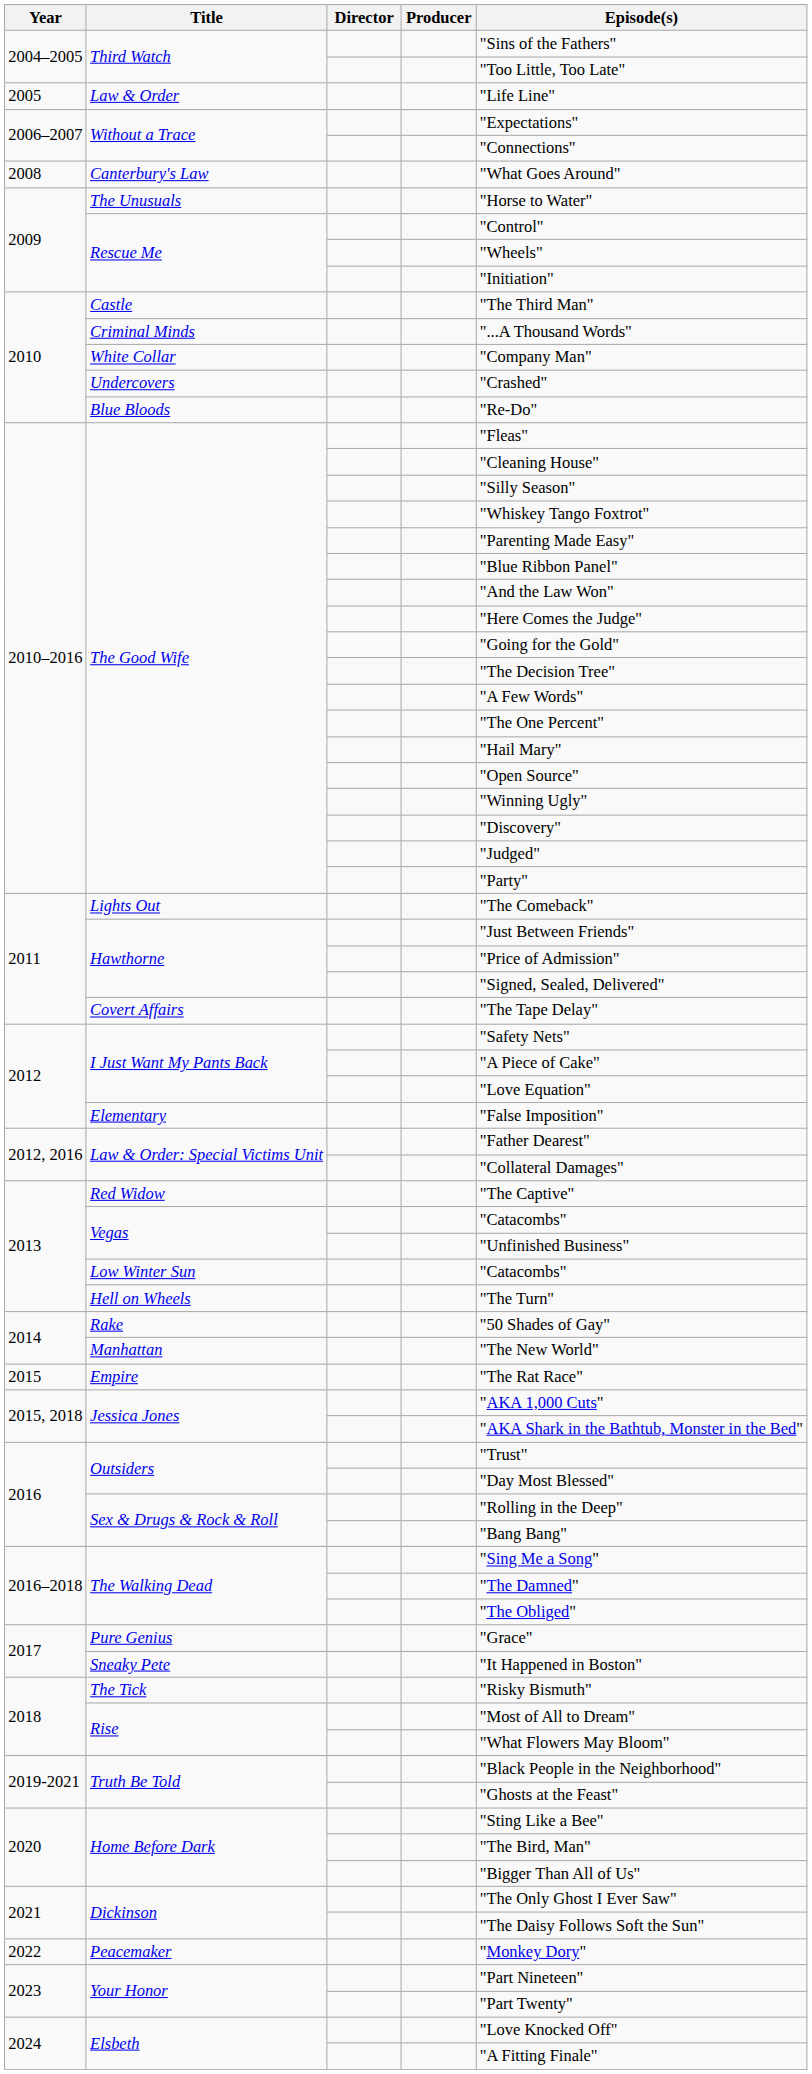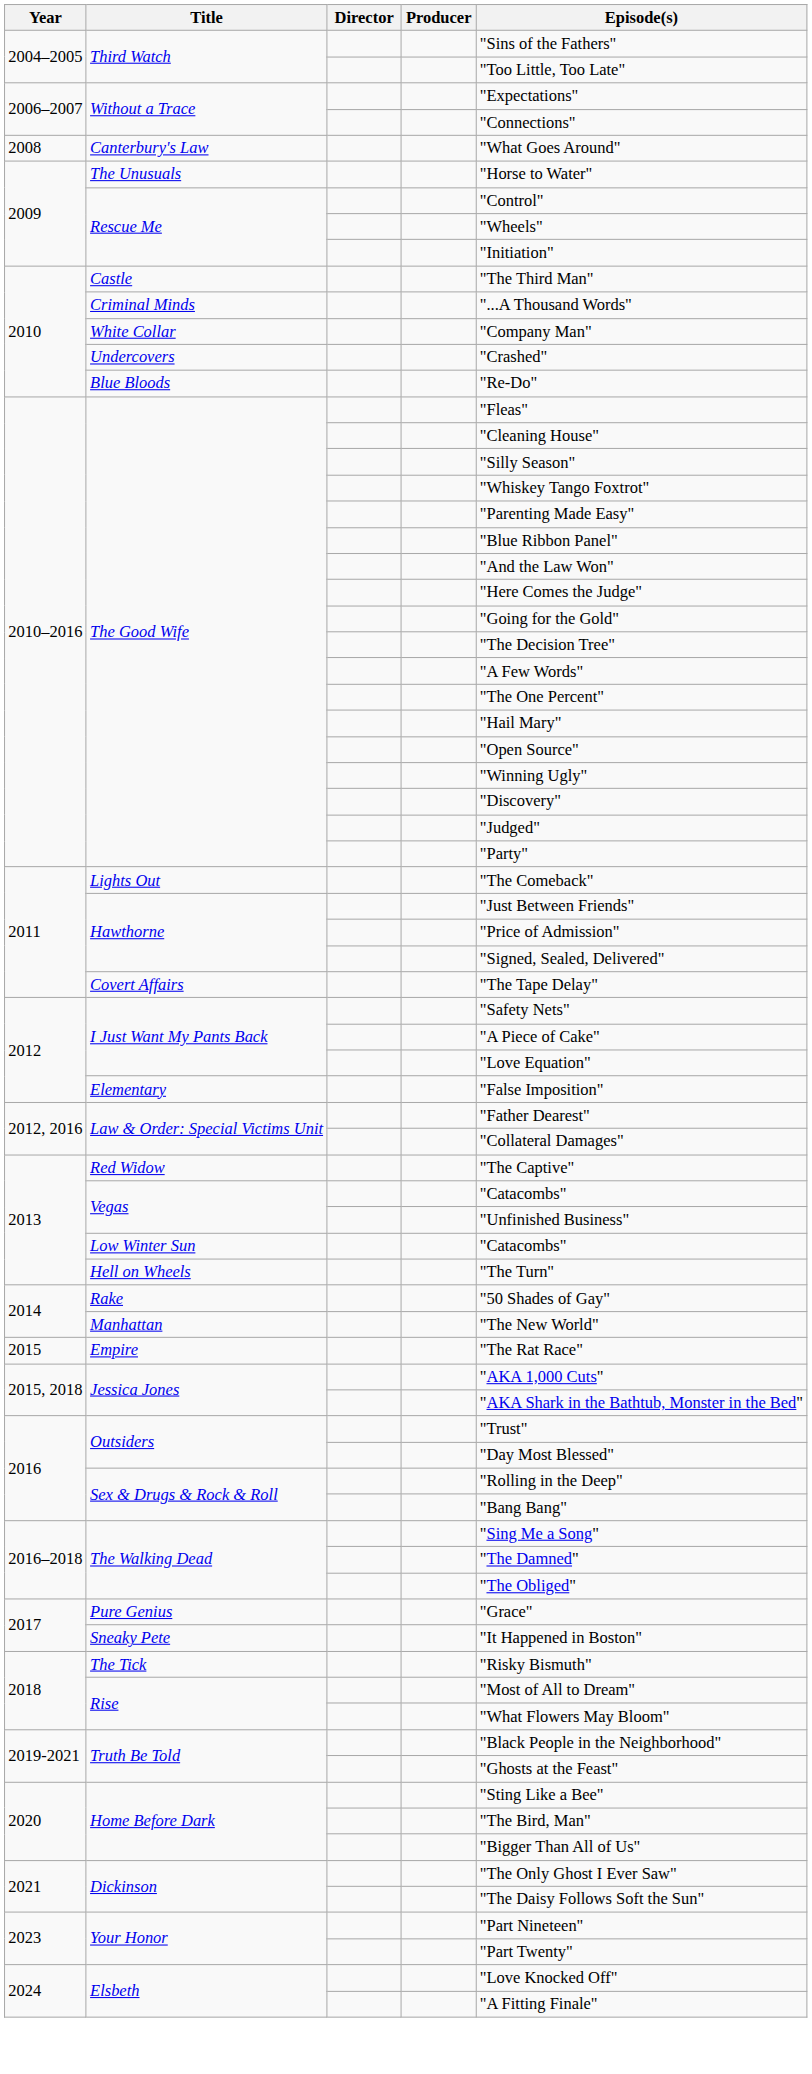 <table class="wikitable">
 <tr>
 <th>Year</th>
 <th>Title</th>
 <th width="65">Director</th>
 <th width="65">Producer</th>
 <th>Episode(s)</th>
 </tr>
 <tr>
 <td rowspan=2>2004–2005</td>
 <td rowspan=2><em><a href='#'>Third Watch</a></em></td>
 <td></td>
 <td></td>
 <td>"Sins of the Fathers"</td>
 </tr>
 <tr>
 <td></td>
 <td></td>
 <td>"Too Little, Too Late"</td>
-</tr>
-<tr>
-<td>2005</td>
-<td><em><a href='#'>Law & Order</a></em></td>
-<td></td>
-<td></td>
-<td>"Life Line"</td>
 </tr>
 <tr>
 <td rowspan=2>2006–2007</td>
 <td rowspan=2><em><a href='#'>Without a Trace</a></em></td>
 <td></td>
 <td></td>
 <td>"Expectations"</td>
 </tr>
 <tr>
 <td></td>
 <td></td>
 <td>"Connections"</td>
 </tr>
 <tr>
 <td>2008</td>
 <td><em><a href='#'>Canterbury's Law</a></em></td>
 <td></td>
 <td></td>
 <td>"What Goes Around"</td>
 </tr>
 <tr>
 <td rowspan=4>2009</td>
 <td><em><a href='#'>The Unusuals</a></em></td>
 <td></td>
 <td></td>
 <td>"Horse to Water"</td>
 </tr>
 <tr>
 <td rowspan=3><em><a href='#'>Rescue Me</a></em></td>
 <td></td>
 <td></td>
 <td>"Control"</td>
 </tr>
 <tr>
 <td></td>
 <td></td>
 <td>"Wheels"</td>
 </tr>
 <tr>
 <td></td>
 <td></td>
 <td>"Initiation"</td>
 </tr>
 <tr>
 <td rowspan=5>2010</td>
 <td><em><a href='#'>Castle</a></em></td>
 <td></td>
 <td></td>
 <td>"The Third Man"</td>
 </tr>
 <tr>
 <td><em><a href='#'>Criminal Minds</a></em></td>
 <td></td>
 <td></td>
 <td>"...A Thousand Words"</td>
 </tr>
 <tr>
 <td><em><a href='#'>White Collar</a></em></td>
 <td></td>
 <td></td>
 <td>"Company Man"</td>
 </tr>
 <tr>
 <td><em><a href='#'>Undercovers</a></em></td>
 <td></td>
 <td></td>
 <td>"Crashed"</td>
 </tr>
 <tr>
 <td><em><a href='#'>Blue Bloods</a></em></td>
 <td></td>
 <td></td>
 <td>"Re-Do"</td>
 </tr>
 <tr>
 <td rowspan=18>2010–2016</td>
 <td rowspan=18><em><a href='#'>The Good Wife</a></em></td>
 <td></td>
 <td></td>
 <td>"Fleas"</td>
 </tr>
 <tr>
 <td></td>
 <td></td>
 <td>"Cleaning House"</td>
 </tr>
 <tr>
 <td></td>
 <td></td>
 <td>"Silly Season"</td>
 </tr>
 <tr>
 <td></td>
 <td></td>
 <td>"Whiskey Tango Foxtrot"</td>
 </tr>
 <tr>
 <td></td>
 <td></td>
 <td>"Parenting Made Easy"</td>
 </tr>
 <tr>
 <td></td>
 <td></td>
 <td>"Blue Ribbon Panel"</td>
 </tr>
 <tr>
 <td></td>
 <td></td>
 <td>"And the Law Won"</td>
 </tr>
 <tr>
 <td></td>
 <td></td>
 <td>"Here Comes the Judge"</td>
 </tr>
 <tr>
 <td></td>
 <td></td>
 <td>"Going for the Gold"</td>
 </tr>
 <tr>
 <td></td>
 <td></td>
 <td>"The Decision Tree"</td>
 </tr>
 <tr>
 <td></td>
 <td></td>
 <td>"A Few Words"</td>
 </tr>
 <tr>
 <td></td>
 <td></td>
 <td>"The One Percent"</td>
 </tr>
 <tr>
 <td></td>
 <td></td>
 <td>"Hail Mary"</td>
 </tr>
 <tr>
 <td></td>
 <td></td>
 <td>"Open Source"</td>
 </tr>
 <tr>
 <td></td>
 <td></td>
 <td>"Winning Ugly"</td>
 </tr>
 <tr>
 <td></td>
 <td></td>
 <td>"Discovery"</td>
 </tr>
 <tr>
 <td></td>
 <td></td>
 <td>"Judged"</td>
 </tr>
 <tr>
 <td></td>
 <td></td>
 <td>"Party"</td>
 </tr>
 <tr>
 <td rowspan=5>2011</td>
 <td><em><a href='#'>Lights Out</a></em></td>
 <td></td>
 <td></td>
 <td>"The Comeback"</td>
 </tr>
 <tr>
 <td rowspan=3><em><a href='#'>Hawthorne</a></em></td>
 <td></td>
 <td></td>
 <td>"Just Between Friends"</td>
 </tr>
 <tr>
 <td></td>
 <td></td>
 <td>"Price of Admission"</td>
 </tr>
 <tr>
 <td></td>
 <td></td>
 <td>"Signed, Sealed, Delivered"</td>
 </tr>
 <tr>
 <td><em><a href='#'>Covert Affairs</a></em></td>
 <td></td>
 <td></td>
 <td>"The Tape Delay"</td>
 </tr>
 <tr>
 <td rowspan=4>2012</td>
 <td rowspan=3><em><a href='#'>I Just Want My Pants Back</a></em></td>
 <td></td>
 <td></td>
 <td>"Safety Nets"</td>
 </tr>
 <tr>
 <td></td>
 <td></td>
 <td>"A Piece of Cake"</td>
 </tr>
 <tr>
 <td></td>
 <td></td>
 <td>"Love Equation"</td>
 </tr>
 <tr>
 <td><em><a href='#'>Elementary</a></em></td>
 <td></td>
 <td></td>
 <td>"False Imposition"</td>
 </tr>
 <tr>
 <td rowspan=2>2012, 2016</td>
 <td rowspan=2><em><a href='#'>Law & Order: Special Victims Unit</a></em></td>
 <td></td>
 <td></td>
 <td>"Father Dearest"</td>
 </tr>
 <tr>
 <td></td>
 <td></td>
 <td>"Collateral Damages"</td>
 </tr>
 <tr>
 <td rowspan=5>2013</td>
 <td><em><a href='#'>Red Widow</a></em></td>
 <td></td>
 <td></td>
 <td>"The Captive"</td>
 </tr>
 <tr>
 <td rowspan=2><em><a href='#'>Vegas</a></em></td>
 <td></td>
 <td></td>
 <td>"Catacombs"</td>
 </tr>
 <tr>
 <td></td>
 <td></td>
 <td>"Unfinished Business"</td>
 </tr>
 <tr>
 <td><em><a href='#'>Low Winter Sun</a></em></td>
 <td></td>
 <td></td>
 <td>"Catacombs"</td>
 </tr>
 <tr>
 <td><em><a href='#'>Hell on Wheels</a></em></td>
 <td></td>
 <td></td>
 <td>"The Turn"</td>
 </tr>
 <tr>
 <td rowspan=2>2014</td>
 <td><em><a href='#'>Rake</a></em></td>
 <td></td>
 <td></td>
 <td>"50 Shades of Gay"</td>
 </tr>
 <tr>
 <td><em><a href='#'>Manhattan</a></em></td>
 <td></td>
 <td></td>
 <td>"The New World"</td>
 </tr>
 <tr>
 <td>2015</td>
 <td><em><a href='#'>Empire</a></em></td>
 <td></td>
 <td></td>
 <td>"The Rat Race"</td>
 </tr>
 <tr>
 <td rowspan=2>2015, 2018</td>
 <td rowspan=2><em><a href='#'>Jessica Jones</a></em></td>
 <td></td>
 <td></td>
 <td>"<a href='#'>AKA 1,000 Cuts</a>"</td>
 </tr>
 <tr>
 <td></td>
 <td></td>
 <td>"<a href='#'>AKA Shark in the Bathtub, Monster in the Bed</a>"</td>
 </tr>
 <tr>
 <td rowspan=4>2016</td>
 <td rowspan=2><em><a href='#'>Outsiders</a></em></td>
 <td></td>
 <td></td>
 <td>"Trust"</td>
 </tr>
 <tr>
 <td></td>
 <td></td>
 <td>"Day Most Blessed"</td>
 </tr>
 <tr>
 <td rowspan=2><em><a href='#'>Sex & Drugs & Rock & Roll</a></em></td>
 <td></td>
 <td></td>
 <td>"Rolling in the Deep"</td>
 </tr>
 <tr>
 <td></td>
 <td></td>
 <td>"Bang Bang"</td>
 </tr>
 <tr>
 <td rowspan=3>2016–2018</td>
 <td rowspan=3><em><a href='#'>The Walking Dead</a></em></td>
 <td></td>
 <td></td>
 <td>"<a href='#'>Sing Me a Song</a>"</td>
 </tr>
 <tr>
 <td></td>
 <td></td>
 <td>"<a href='#'>The Damned</a>"</td>
 </tr>
 <tr>
 <td></td>
 <td></td>
 <td>"<a href='#'>The Obliged</a>"</td>
 </tr>
 <tr>
 <td rowspan=2>2017</td>
 <td><em><a href='#'>Pure Genius</a></em></td>
 <td></td>
 <td></td>
 <td>"Grace"</td>
 </tr>
 <tr>
 <td><em><a href='#'>Sneaky Pete</a></em></td>
 <td></td>
 <td></td>
 <td>"It Happened in Boston"</td>
 </tr>
 <tr>
 <td rowspan=3>2018</td>
 <td><em><a href='#'>The Tick</a></em></td>
 <td></td>
 <td></td>
 <td>"Risky Bismuth"</td>
 </tr>
 <tr>
 <td rowspan=2><em><a href='#'>Rise</a></em></td>
 <td></td>
 <td></td>
 <td>"Most of All to Dream"</td>
 </tr>
 <tr>
 <td></td>
 <td></td>
 <td>"What Flowers May Bloom"</td>
 </tr>
 <tr>
 <td rowspan=2>2019-2021</td>
 <td rowspan=2><em><a href='#'>Truth Be Told</a></em></td>
 <td></td>
 <td></td>
 <td>"Black People in the Neighborhood"</td>
 </tr>
 <tr>
 <td></td>
 <td></td>
 <td>"Ghosts at the Feast"</td>
 </tr>
 <tr>
 <td rowspan=3>2020</td>
 <td rowspan=3><em><a href='#'>Home Before Dark</a></em></td>
 <td></td>
 <td></td>
 <td>"Sting Like a Bee"</td>
 </tr>
 <tr>
 <td></td>
 <td></td>
 <td>"The Bird, Man"</td>
 </tr>
 <tr>
 <td></td>
 <td></td>
 <td>"Bigger Than All of Us"</td>
 </tr>
 <tr>
 <td rowspan=2>2021</td>
 <td rowspan=2><em><a href='#'>Dickinson</a></em></td>
 <td></td>
 <td></td>
 <td>"The Only Ghost I Ever Saw"</td>
 </tr>
 <tr>
 <td></td>
 <td></td>
 <td>"The Daisy Follows Soft the Sun"</td>
 </tr>
 <tr>
-<td>2022</td>
-<td><em><a href='#'>Peacemaker</a></em></td>
-<td></td>
-<td></td>
-<td>"<a href='#'>Monkey Dory</a>"</td>
-</tr>
-<tr>
 <td rowspan=2>2023</td>
 <td rowspan=2><em><a href='#'>Your Honor</a></em></td>
 <td></td>
 <td></td>
 <td>"Part Nineteen"</td>
 </tr>
 <tr>
 <td></td>
 <td></td>
 <td>"Part Twenty"</td>
 </tr>
 <tr>
 <td rowspan=2>2024</td>
 <td rowspan=2><em><a href='#'>Elsbeth</a></em></td>
 <td></td>
 <td></td>
 <td>"Love Knocked Off"</td>
 </tr>
 <tr>
 <td></td>
 <td></td>
 <td>"A Fitting Finale"</td>
 </tr>
 </table>
